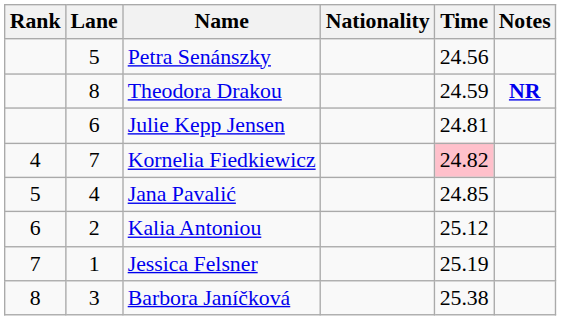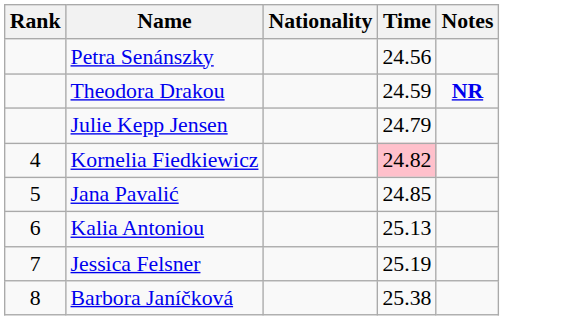 <table class="wikitable sortable" style="text-align:center">
 <tr>
 <th>Rank</th>
-<th>Lane</th>
 <th>Name</th>
 <th>Nationality</th>
 <th>Time</th>
 <th>Notes</th>
 </tr>
 <tr>
 <td></td>
-<td>5</td>
 <td align=left><a href='#'>Petra Senánszky</a></td>
 <td align=left></td>
 <td>24.56</td>
 <td></td>
 </tr>
 <tr>
 <td></td>
-<td>8</td>
 <td align=left><a href='#'>Theodora Drakou</a></td>
 <td align=left></td>
 <td>24.59</td>
 <td><strong><a href='#'>NR</a></strong></td>
 </tr>
 <tr>
 <td></td>
-<td>6</td>
 <td align=left><a href='#'>Julie Kepp Jensen</a></td>
 <td align=left></td>
-<td>24.81</td>
+<td>24.79</td>
 <td></td>
 </tr>
 <tr>
 <td>4</td>
-<td>7</td>
 <td align=left><a href='#'>Kornelia Fiedkiewicz</a></td>
 <td align=left></td>
 <td style="background: pink;">24.82</td>
 <td></td>
 </tr>
 <tr>
 <td>5</td>
-<td>4</td>
 <td align=left><a href='#'>Jana Pavalić</a></td>
 <td align=left></td>
 <td>24.85</td>
 <td></td>
 </tr>
 <tr>
 <td>6</td>
-<td>2</td>
 <td align=left><a href='#'>Kalia Antoniou</a></td>
 <td align=left></td>
-<td>25.12</td>
+<td>25.13</td>
 <td></td>
 </tr>
 <tr>
 <td>7</td>
-<td>1</td>
 <td align=left><a href='#'>Jessica Felsner</a></td>
 <td align=left></td>
 <td>25.19</td>
 <td></td>
 </tr>
 <tr>
 <td>8</td>
-<td>3</td>
 <td align=left><a href='#'>Barbora Janíčková</a></td>
 <td align=left></td>
 <td>25.38</td>
 <td></td>
 </tr>
 </table>
